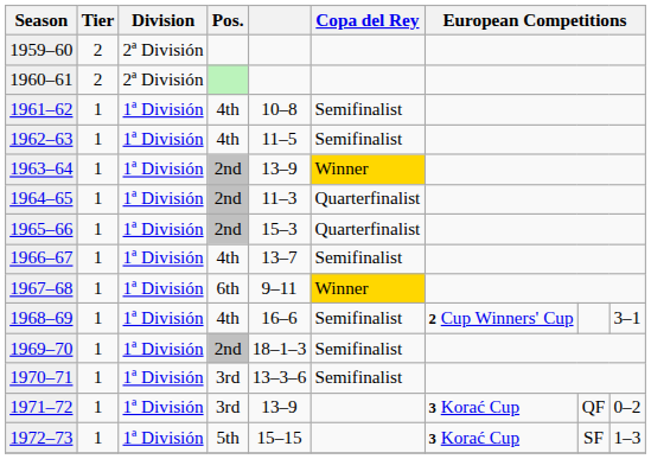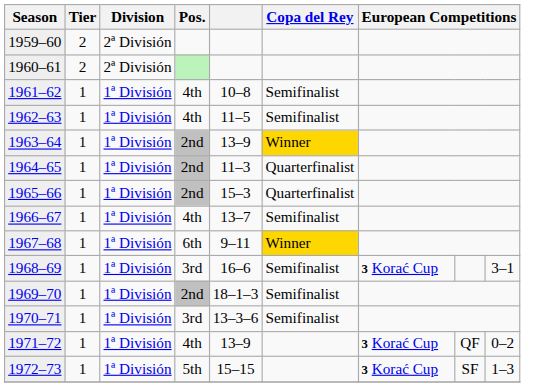 <table class="wikitable" style="font-size:85%; text-align:center">
 <tr>
 <th>Season</th>
 <th>Tier</th>
 <th>Division</th>
 <th>Pos.</th>
 <th></th>
 <th align=left><a href='#'>Copa del Rey</a></th>
 <th colspan=3>European Competitions</th>
 </tr>
 <tr>
 <td bgcolor=#efefef>1959–60</td>
 <td>2</td>
 <td align=left>2ª División</td>
 <td></td>
 <td></td>
 <td></td>
 <td colspan=3></td>
 </tr>
 <tr>
 <td bgcolor=#efefef>1960–61</td>
 <td>2</td>
 <td align=left>2ª División</td>
 <td bgcolor=#BBF3BB></td>
 <td></td>
 <td></td>
 <td colspan=3></td>
 </tr>
 <tr>
 <td bgcolor=#efefef><a href='#'>1961–62</a></td>
 <td>1</td>
 <td align=left><a href='#'>1ª División</a></td>
 <td>4th</td>
 <td>10–8</td>
 <td align=left>Semifinalist</td>
 <td colspan=3></td>
 </tr>
 <tr>
 <td bgcolor=#efefef><a href='#'>1962–63</a></td>
 <td>1</td>
 <td align=left><a href='#'>1ª División</a></td>
 <td>4th</td>
 <td>11–5</td>
 <td align=left>Semifinalist</td>
 <td colspan=3></td>
 </tr>
 <tr>
 <td bgcolor=#efefef><a href='#'>1963–64</a></td>
 <td>1</td>
 <td align=left><a href='#'>1ª División</a></td>
 <td bgcolor=silver>2nd</td>
 <td>13–9</td>
 <td bgcolor=gold align=left>Winner</td>
 <td colspan=3></td>
 </tr>
 <tr>
 <td bgcolor=#efefef><a href='#'>1964–65</a></td>
 <td>1</td>
 <td align=left><a href='#'>1ª División</a></td>
 <td bgcolor=silver>2nd</td>
 <td>11–3</td>
 <td align=left>Quarterfinalist</td>
 <td colspan=3></td>
 </tr>
 <tr>
 <td bgcolor=#efefef><a href='#'>1965–66</a></td>
 <td>1</td>
 <td align=left><a href='#'>1ª División</a></td>
 <td bgcolor=silver>2nd</td>
 <td>15–3</td>
 <td align=left>Quarterfinalist</td>
 <td colspan=3></td>
 </tr>
 <tr>
 <td bgcolor=#efefef><a href='#'>1966–67</a></td>
 <td>1</td>
 <td align=left><a href='#'>1ª División</a></td>
 <td>4th</td>
 <td>13–7</td>
 <td align=left>Semifinalist</td>
 <td colspan=3></td>
 </tr>
 <tr>
 <td bgcolor=#efefef><a href='#'>1967–68</a></td>
 <td>1</td>
 <td align=left><a href='#'>1ª División</a></td>
 <td>6th</td>
 <td>9–11</td>
 <td bgcolor=gold align=left>Winner</td>
 <td colspan=3></td>
 </tr>
 <tr>
 <td bgcolor=#efefef><a href='#'>1968–69</a></td>
 <td>1</td>
 <td align=left><a href='#'>1ª División</a></td>
-<td>4th</td>
+<td>3rd</td>
 <td>16–6</td>
 <td align=left>Semifinalist</td>
-<td align=left><small><strong>2</strong></small> <a href='#'>Cup Winners' Cup</a></td>
+<td align=left><small><strong>3</strong></small> <a href='#'>Korać Cup</a></td>
 <td></td>
 <td>3–1</td>
 </tr>
 <tr>
 <td bgcolor=#efefef><a href='#'>1969–70</a></td>
 <td>1</td>
 <td align=left><a href='#'>1ª División</a></td>
 <td bgcolor=silver>2nd</td>
 <td>18–1–3</td>
 <td align=left>Semifinalist</td>
 <td colspan=3></td>
 </tr>
 <tr>
 <td bgcolor=#efefef><a href='#'>1970–71</a></td>
 <td>1</td>
 <td align=left><a href='#'>1ª División</a></td>
 <td>3rd</td>
 <td>13–3–6</td>
 <td align=left>Semifinalist</td>
 <td colspan=3></td>
 </tr>
 <tr>
 <td bgcolor=#efefef><a href='#'>1971–72</a></td>
 <td>1</td>
 <td align=left><a href='#'>1ª División</a></td>
-<td>3rd</td>
+<td>4th</td>
 <td>13–9</td>
 <td></td>
 <td align=left><small><strong>3</strong></small> <a href='#'>Korać Cup</a></td>
 <td>QF</td>
 <td>0–2</td>
 </tr>
 <tr>
 <td bgcolor=#efefef><a href='#'>1972–73</a></td>
 <td>1</td>
 <td align=left><a href='#'>1ª División</a></td>
 <td>5th</td>
 <td>15–15</td>
 <td></td>
 <td align=left><small><strong>3</strong></small> <a href='#'>Korać Cup</a></td>
 <td>SF</td>
 <td>1–3</td>
 </tr>
 <tr>
 </tr>
 </table>
